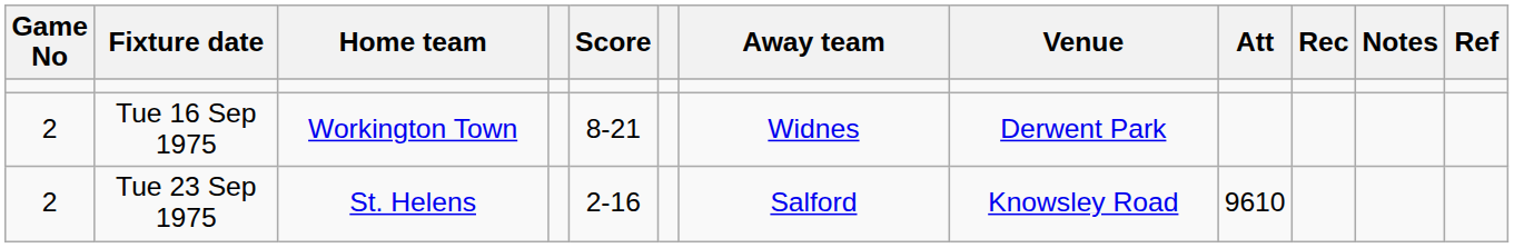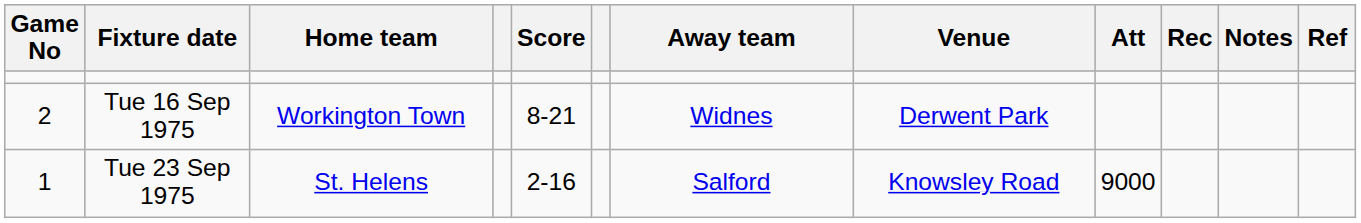 <table class="wikitable" style="text-align:center;">
 <tr>
 <th width=20 abbr="No">Game No</th>
 <th width=100 abbr="Date">Fixture date</th>
 <th width=150 abbr="Home team">Home team</th>
 <th width=5 abbr="space"></th>
 <th width=20 abbr="Score">Score</th>
 <th width=5 abbr="space"></th>
 <th width=150 abbr="Away team">Away team</th>
 <th width=150 abbr="Venue">Venue</th>
 <th width=30 abbr="Att">Att</th>
 <th width=30 abbr="Rec">Rec</th>
 <th width=20 abbr="Notes">Notes</th>
 <th width=30 abbr="Ref">Ref</th>
 </tr>
 <tr>
 <td></td>
 <td></td>
 <td></td>
 <td></td>
 <td></td>
 <td></td>
 <td></td>
 <td></td>
 <td></td>
 <td></td>
 <td></td>
 </tr>
 <tr>
 <td>2</td>
 <td>Tue 16 Sep 1975</td>
 <td><a href='#'>Workington Town</a></td>
 <td></td>
 <td>8-21</td>
 <td></td>
 <td><a href='#'>Widnes</a></td>
 <td><a href='#'>Derwent Park</a></td>
 <td></td>
 <td></td>
 <td></td>
 <td></td>
 </tr>
 <tr>
-<td>2</td>
+<td>1</td>
 <td>Tue 23 Sep 1975</td>
 <td><a href='#'>St. Helens</a></td>
 <td></td>
 <td>2-16</td>
 <td></td>
 <td><a href='#'>Salford</a></td>
 <td><a href='#'>Knowsley Road</a></td>
-<td>9610</td>
+<td>9000</td>
 <td></td>
 <td></td>
 <td></td>
 </tr>
 </table>
